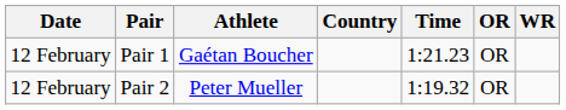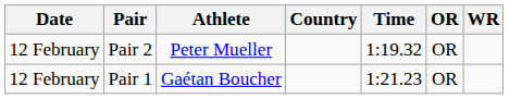 <table class="wikitable" style="text-align:center">
 <tr>
 <th>Date</th>
 <th>Pair</th>
 <th>Athlete</th>
 <th>Country</th>
 <th>Time</th>
 <th>OR</th>
 <th>WR</th>
 </tr>
 <tr>
 <td>12 February</td>
+<td>Pair 2</td>
+<td><a href='#'>Peter Mueller</a></td>
+<td></td>
+<td>1:19.32</td>
+<td>OR</td>
+<td></td>
+</tr>
+<tr>
+<td>12 February</td>
 <td>Pair 1</td>
 <td><a href='#'>Gaétan Boucher</a></td>
 <td></td>
 <td>1:21.23</td>
 <td>OR</td>
 <td></td>
 </tr>
-<tr>
-<td>12 February</td>
-<td>Pair 2</td>
-<td><a href='#'>Peter Mueller</a></td>
-<td></td>
-<td>1:19.32</td>
-<td>OR</td>
-<td></td>
-</tr>
 </table>
